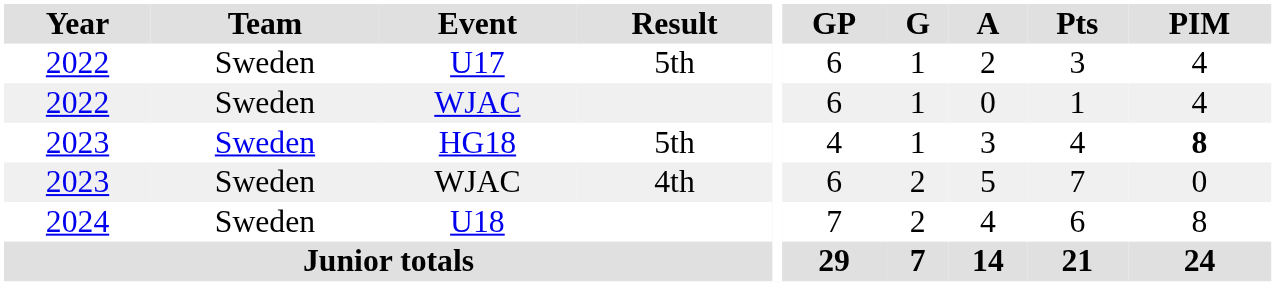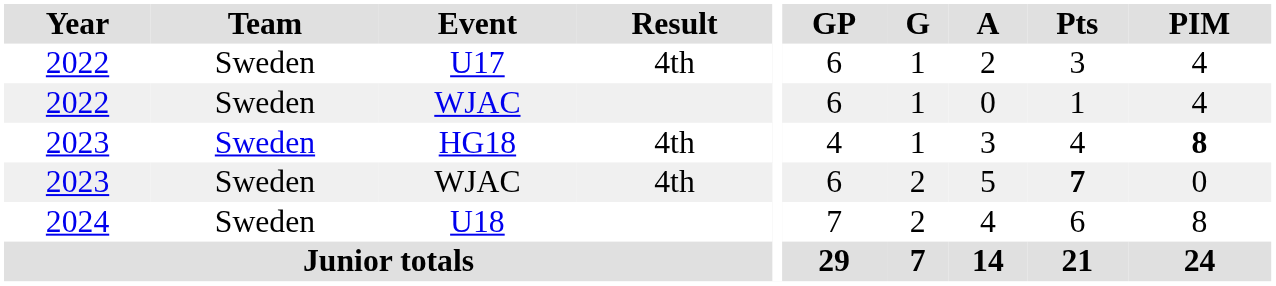 <table border="0" cellpadding="1" cellspacing="0" ID="Table3" style="text-align:center; width:40em;">
 <tr bgcolor="#e0e0e0">
 <th>Year</th>
 <th>Team</th>
 <th>Event</th>
 <th>Result</th>
 <th rowspan="101" bgcolor="#ffffff"></th>
 <th>GP</th>
 <th>G</th>
 <th>A</th>
 <th>Pts</th>
 <th>PIM</th>
 </tr>
 <tr>
 <td><a href='#'>2022</a></td>
 <td>Sweden</td>
 <td><a href='#'>U17</a></td>
-<td>5th</td>
+<td>4th</td>
 <td>6</td>
 <td>1</td>
 <td>2</td>
 <td>3</td>
 <td>4</td>
 </tr>
 <tr bgcolor="f0f0f0">
 <td><a href='#'>2022</a></td>
 <td>Sweden</td>
 <td><a href='#'>WJAC</a></td>
 <td></td>
 <td>6</td>
 <td>1</td>
 <td>0</td>
 <td>1</td>
 <td>4</td>
 </tr>
 <tr>
 <td><a href='#'>2023</a></td>
 <td><a href='#'>Sweden</a></td>
 <td><a href='#'>HG18</a></td>
-<td>5th</td>
+<td>4th</td>
 <td>4</td>
 <td>1</td>
 <td>3</td>
 <td>4</td>
 <td><strong>8</strong></td>
 </tr>
 <tr bgcolor="f0f0f0">
 <td><a href='#'>2023</a></td>
 <td>Sweden</td>
 <td>WJAC</td>
 <td>4th</td>
 <td>6</td>
 <td>2</td>
 <td>5</td>
-<td>7</td>
+<td><strong>7</strong></td>
 <td>0</td>
 </tr>
 <tr>
 <td><a href='#'>2024</a></td>
 <td>Sweden</td>
 <td><a href='#'>U18</a></td>
 <td></td>
 <td>7</td>
 <td>2</td>
 <td>4</td>
 <td>6</td>
 <td>8</td>
 </tr>
 <tr bgcolor="#e0e0e0">
 <th colspan="4">Junior totals</th>
 <th>29</th>
 <th>7</th>
 <th>14</th>
 <th>21</th>
 <th>24</th>
 </tr>
 </table>
